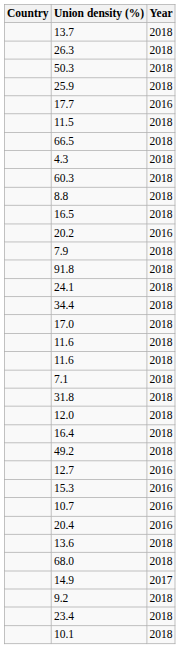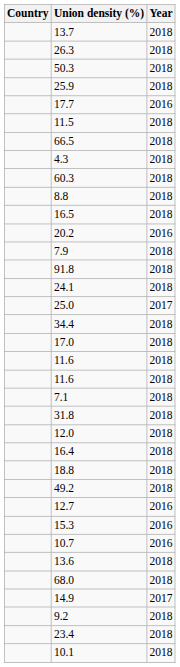 <table class="wikitable sortable">
 <tr>
 <th>Country</th>
 <th>Union density (%)</th>
 <th>Year</th>
 </tr>
 <tr>
 <td></td>
 <td>13.7</td>
 <td>2018</td>
 </tr>
 <tr>
 <td></td>
 <td>26.3</td>
 <td>2018</td>
 </tr>
 <tr>
 <td></td>
 <td>50.3</td>
 <td>2018</td>
 </tr>
 <tr>
 <td></td>
 <td>25.9</td>
 <td>2018</td>
 </tr>
 <tr>
 <td></td>
 <td>17.7</td>
 <td>2016</td>
 </tr>
 <tr>
 <td></td>
 <td>11.5</td>
 <td>2018</td>
 </tr>
 <tr>
 <td></td>
 <td>66.5</td>
 <td>2018</td>
 </tr>
 <tr>
 <td></td>
 <td>4.3</td>
 <td>2018</td>
 </tr>
 <tr>
 <td></td>
 <td>60.3</td>
 <td>2018</td>
 </tr>
 <tr>
 <td></td>
 <td>8.8</td>
 <td>2018</td>
 </tr>
 <tr>
 <td></td>
 <td>16.5</td>
 <td>2018</td>
 </tr>
 <tr>
 <td></td>
 <td>20.2</td>
 <td>2016</td>
 </tr>
 <tr>
 <td></td>
 <td>7.9</td>
 <td>2018</td>
 </tr>
 <tr>
 <td></td>
 <td>91.8</td>
 <td>2018</td>
 </tr>
 <tr>
 <td></td>
 <td>24.1</td>
 <td>2018</td>
 </tr>
 <tr>
 <td></td>
+<td>25.0</td>
+<td>2017</td>
+</tr>
+<tr>
+<td></td>
 <td>34.4</td>
 <td>2018</td>
 </tr>
 <tr>
 <td></td>
 <td>17.0</td>
 <td>2018</td>
 </tr>
 <tr>
 <td></td>
 <td>11.6</td>
 <td>2018</td>
 </tr>
 <tr>
 <td></td>
 <td>11.6</td>
 <td>2018</td>
 </tr>
 <tr>
 <td></td>
 <td>7.1</td>
 <td>2018</td>
 </tr>
 <tr>
 <td></td>
 <td>31.8</td>
 <td>2018</td>
 </tr>
 <tr>
 <td></td>
 <td>12.0</td>
 <td>2018</td>
 </tr>
 <tr>
 <td></td>
 <td>16.4</td>
 <td>2018</td>
 </tr>
 <tr>
 <td></td>
+<td>18.8</td>
+<td>2018</td>
+</tr>
+<tr>
+<td></td>
 <td>49.2</td>
 <td>2018</td>
 </tr>
 <tr>
 <td></td>
 <td>12.7</td>
 <td>2016</td>
 </tr>
 <tr>
 <td></td>
 <td>15.3</td>
 <td>2016</td>
 </tr>
 <tr>
 <td></td>
 <td>10.7</td>
-<td>2016</td>
-</tr>
-<tr>
-<td></td>
-<td>20.4</td>
 <td>2016</td>
 </tr>
 <tr>
 <td></td>
 <td>13.6</td>
 <td>2018</td>
 </tr>
 <tr>
 <td></td>
 <td>68.0</td>
 <td>2018</td>
 </tr>
 <tr>
 <td></td>
 <td>14.9</td>
 <td>2017</td>
 </tr>
 <tr>
 <td></td>
 <td>9.2</td>
 <td>2018</td>
 </tr>
 <tr>
 <td></td>
 <td>23.4</td>
 <td>2018</td>
 </tr>
 <tr>
 <td></td>
 <td>10.1</td>
 <td>2018</td>
 </tr>
 </table>
